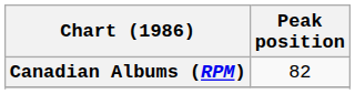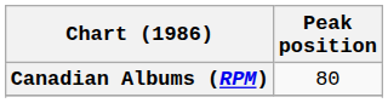 <table class="wikitable sortable plainrowheaders" style="text-align:center">
 <tr>
 <th scope="col">Chart (1986)</th>
 <th scope="col">Peak<br>position</th>
 </tr>
 <tr>
 <th scope="row">Canadian Albums (<em><a href='#'>RPM</a></em>)</th>
-<td>82</td>
+<td>80</td>
 </tr>
 <tr>
 </tr>
 <tr>
 </tr>
 </table>
